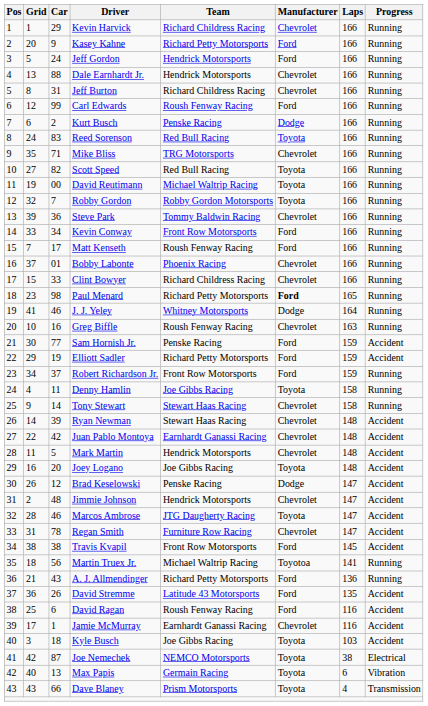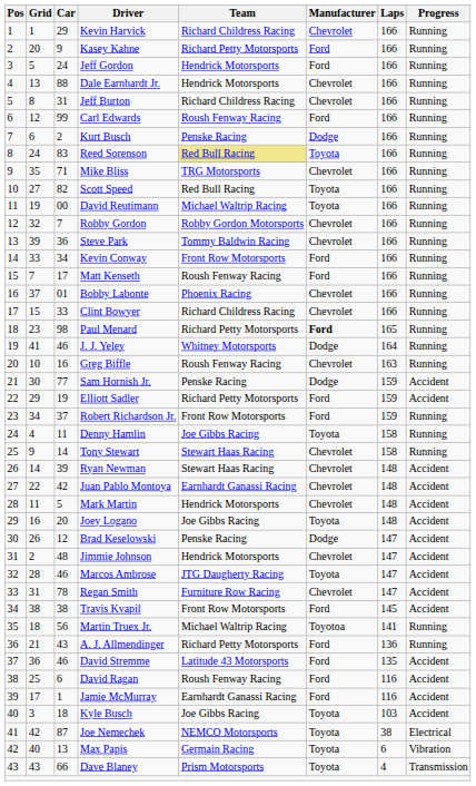 <table class="sortable wikitable" border="1">
 <tr>
 <th>Pos</th>
 <th>Grid</th>
 <th>Car</th>
 <th>Driver</th>
 <th>Team</th>
 <th>Manufacturer</th>
 <th>Laps</th>
 <th>Progress</th>
 </tr>
 <tr>
 <td>1</td>
 <td>1</td>
 <td>29</td>
 <td><a href='#'>Kevin Harvick</a></td>
 <td><a href='#'>Richard Childress Racing</a></td>
 <td><a href='#'>Chevrolet</a></td>
 <td>166</td>
 <td>Running</td>
 </tr>
 <tr>
 <td>2</td>
 <td>20</td>
 <td>9</td>
 <td><a href='#'>Kasey Kahne</a></td>
 <td><a href='#'>Richard Petty Motorsports</a></td>
 <td><a href='#'>Ford</a></td>
 <td>166</td>
 <td>Running</td>
 </tr>
 <tr>
 <td>3</td>
 <td>5</td>
 <td>24</td>
 <td><a href='#'>Jeff Gordon</a></td>
 <td><a href='#'>Hendrick Motorsports</a></td>
 <td>Ford</td>
 <td>166</td>
 <td>Running</td>
 </tr>
 <tr>
 <td>4</td>
 <td>13</td>
 <td>88</td>
 <td><a href='#'>Dale Earnhardt Jr.</a></td>
 <td>Hendrick Motorsports</td>
 <td>Chevrolet</td>
 <td>166</td>
 <td>Running</td>
 </tr>
 <tr>
 <td>5</td>
 <td>8</td>
 <td>31</td>
 <td><a href='#'>Jeff Burton</a></td>
 <td>Richard Childress Racing</td>
 <td>Chevrolet</td>
 <td>166</td>
 <td>Running</td>
 </tr>
 <tr>
 <td>6</td>
 <td>12</td>
 <td>99</td>
 <td><a href='#'>Carl Edwards</a></td>
 <td><a href='#'>Roush Fenway Racing</a></td>
 <td>Ford</td>
 <td>166</td>
 <td>Running</td>
 </tr>
 <tr>
 <td>7</td>
 <td>6</td>
 <td>2</td>
 <td><a href='#'>Kurt Busch</a></td>
 <td><a href='#'>Penske Racing</a></td>
 <td><a href='#'>Dodge</a></td>
 <td>166</td>
 <td>Running</td>
 </tr>
 <tr>
 <td>8</td>
 <td>24</td>
 <td>83</td>
 <td><a href='#'>Reed Sorenson</a></td>
-<td><a href='#'>Red Bull Racing</a></td>
+<td style="background: khaki;"><a href='#'>Red Bull Racing</a></td>
 <td><a href='#'>Toyota</a></td>
 <td>166</td>
 <td>Running</td>
 </tr>
 <tr>
 <td>9</td>
 <td>35</td>
 <td>71</td>
 <td><a href='#'>Mike Bliss</a></td>
 <td><a href='#'>TRG Motorsports</a></td>
 <td>Chevrolet</td>
 <td>166</td>
 <td>Running</td>
 </tr>
 <tr>
 <td>10</td>
 <td>27</td>
 <td>82</td>
 <td><a href='#'>Scott Speed</a></td>
 <td>Red Bull Racing</td>
 <td>Toyota</td>
 <td>166</td>
 <td>Running</td>
 </tr>
 <tr>
 <td>11</td>
 <td>19</td>
 <td>00</td>
 <td><a href='#'>David Reutimann</a></td>
 <td><a href='#'>Michael Waltrip Racing</a></td>
 <td>Toyota</td>
 <td>166</td>
 <td>Running</td>
 </tr>
 <tr>
 <td>12</td>
 <td>32</td>
 <td>7</td>
 <td><a href='#'>Robby Gordon</a></td>
 <td><a href='#'>Robby Gordon Motorsports</a></td>
-<td>Toyota</td>
+<td>Chevrolet</td>
 <td>166</td>
 <td>Running</td>
 </tr>
 <tr>
 <td>13</td>
 <td>39</td>
 <td>36</td>
 <td><a href='#'>Steve Park</a></td>
 <td><a href='#'>Tommy Baldwin Racing</a></td>
 <td>Chevrolet</td>
 <td>166</td>
 <td>Running</td>
 </tr>
 <tr>
 <td>14</td>
 <td>33</td>
 <td>34</td>
 <td><a href='#'>Kevin Conway</a></td>
 <td><a href='#'>Front Row Motorsports</a></td>
 <td>Ford</td>
 <td>166</td>
 <td>Running</td>
 </tr>
 <tr>
 <td>15</td>
 <td>7</td>
 <td>17</td>
 <td><a href='#'>Matt Kenseth</a></td>
 <td>Roush Fenway Racing</td>
 <td>Ford</td>
 <td>166</td>
 <td>Running</td>
 </tr>
 <tr>
 <td>16</td>
 <td>37</td>
 <td>01</td>
 <td><a href='#'>Bobby Labonte</a></td>
 <td><a href='#'>Phoenix Racing</a></td>
 <td>Chevrolet</td>
 <td>166</td>
 <td>Running</td>
 </tr>
 <tr>
 <td>17</td>
 <td>15</td>
 <td>33</td>
 <td><a href='#'>Clint Bowyer</a></td>
 <td>Richard Childress Racing</td>
 <td>Chevrolet</td>
 <td>166</td>
 <td>Running</td>
 </tr>
 <tr>
 <td>18</td>
 <td>23</td>
 <td>98</td>
 <td><a href='#'>Paul Menard</a></td>
 <td>Richard Petty Motorsports</td>
 <td><strong>Ford</strong></td>
 <td>165</td>
 <td>Running</td>
 </tr>
 <tr>
 <td>19</td>
 <td>41</td>
 <td>46</td>
 <td><a href='#'>J. J. Yeley</a></td>
 <td><a href='#'>Whitney Motorsports</a></td>
 <td>Dodge</td>
 <td>164</td>
 <td>Running</td>
 </tr>
 <tr>
 <td>20</td>
 <td>10</td>
 <td>16</td>
 <td><a href='#'>Greg Biffle</a></td>
 <td>Roush Fenway Racing</td>
 <td>Chevrolet</td>
 <td>163</td>
 <td>Running</td>
 </tr>
 <tr>
 <td>21</td>
 <td>30</td>
 <td>77</td>
 <td><a href='#'>Sam Hornish Jr.</a></td>
 <td>Penske Racing</td>
-<td>Ford</td>
+<td>Dodge</td>
 <td>159</td>
 <td>Accident</td>
 </tr>
 <tr>
 <td>22</td>
 <td>29</td>
 <td>19</td>
 <td><a href='#'>Elliott Sadler</a></td>
 <td>Richard Petty Motorsports</td>
 <td>Ford</td>
 <td>159</td>
 <td>Accident</td>
 </tr>
 <tr>
 <td>23</td>
 <td>34</td>
 <td>37</td>
 <td><a href='#'>Robert Richardson Jr.</a></td>
 <td>Front Row Motorsports</td>
 <td>Ford</td>
 <td>159</td>
 <td>Running</td>
 </tr>
 <tr>
 <td>24</td>
 <td>4</td>
 <td>11</td>
 <td><a href='#'>Denny Hamlin</a></td>
 <td><a href='#'>Joe Gibbs Racing</a></td>
 <td>Toyota</td>
 <td>158</td>
 <td>Running</td>
 </tr>
 <tr>
 <td>25</td>
 <td>9</td>
 <td>14</td>
 <td><a href='#'>Tony Stewart</a></td>
 <td><a href='#'>Stewart Haas Racing</a></td>
 <td>Chevrolet</td>
 <td>158</td>
 <td>Running</td>
 </tr>
 <tr>
 <td>26</td>
 <td>14</td>
 <td>39</td>
 <td><a href='#'>Ryan Newman</a></td>
 <td>Stewart Haas Racing</td>
 <td>Chevrolet</td>
 <td>148</td>
 <td>Accident</td>
 </tr>
 <tr>
 <td>27</td>
 <td>22</td>
 <td>42</td>
 <td><a href='#'>Juan Pablo Montoya</a></td>
 <td><a href='#'>Earnhardt Ganassi Racing</a></td>
 <td>Chevrolet</td>
 <td>148</td>
 <td>Accident</td>
 </tr>
 <tr>
 <td>28</td>
 <td>11</td>
 <td>5</td>
 <td><a href='#'>Mark Martin</a></td>
 <td>Hendrick Motorsports</td>
 <td>Chevrolet</td>
 <td>148</td>
 <td>Accident</td>
 </tr>
 <tr>
 <td>29</td>
 <td>16</td>
 <td>20</td>
 <td><a href='#'>Joey Logano</a></td>
 <td>Joe Gibbs Racing</td>
 <td>Toyota</td>
 <td>148</td>
 <td>Accident</td>
 </tr>
 <tr>
 <td>30</td>
 <td>26</td>
 <td>12</td>
 <td><a href='#'>Brad Keselowski</a></td>
 <td>Penske Racing</td>
 <td>Dodge</td>
 <td>147</td>
 <td>Accident </td>
 </tr>
 <tr>
 <td>31</td>
 <td>2</td>
 <td>48</td>
 <td><a href='#'>Jimmie Johnson</a></td>
 <td>Hendrick Motorsports</td>
 <td>Chevrolet</td>
 <td>147</td>
 <td>Accident</td>
 </tr>
 <tr>
 <td>32</td>
 <td>28</td>
 <td>46</td>
 <td><a href='#'>Marcos Ambrose</a></td>
 <td><a href='#'>JTG Daugherty Racing</a></td>
 <td>Toyota</td>
 <td>147</td>
 <td>Accident</td>
 </tr>
 <tr>
 <td>33</td>
 <td>31</td>
 <td>78</td>
 <td><a href='#'>Regan Smith</a></td>
 <td><a href='#'>Furniture Row Racing</a></td>
 <td>Chevrolet</td>
 <td>147</td>
 <td>Accident</td>
 </tr>
 <tr>
 <td>34</td>
 <td>38</td>
 <td>38</td>
 <td><a href='#'>Travis Kvapil</a></td>
 <td>Front Row Motorsports</td>
 <td>Ford</td>
 <td>145</td>
 <td>Accident</td>
 </tr>
 <tr>
 <td>35</td>
 <td>18</td>
 <td>56</td>
 <td><a href='#'>Martin Truex Jr.</a></td>
 <td>Michael Waltrip Racing</td>
 <td>Toyotoa</td>
 <td>141</td>
 <td>Running</td>
 </tr>
 <tr>
 <td>36</td>
 <td>21</td>
 <td>43</td>
 <td><a href='#'>A. J. Allmendinger</a></td>
 <td>Richard Petty Motorsports</td>
 <td>Ford</td>
 <td>136</td>
 <td>Running</td>
 </tr>
 <tr>
 <td>37</td>
 <td>36</td>
-<td>26</td>
+<td>46</td>
 <td><a href='#'>David Stremme</a></td>
 <td><a href='#'>Latitude 43 Motorsports</a></td>
 <td>Ford</td>
 <td>135</td>
 <td>Accident</td>
 </tr>
 <tr>
 <td>38</td>
 <td>25</td>
 <td>6</td>
 <td><a href='#'>David Ragan</a></td>
 <td>Roush Fenway Racing</td>
 <td>Ford</td>
 <td>116</td>
 <td>Accident</td>
 </tr>
 <tr>
 <td>39</td>
 <td>17</td>
 <td>1</td>
 <td><a href='#'>Jamie McMurray</a></td>
 <td>Earnhardt Ganassi Racing</td>
-<td>Chevrolet</td>
+<td>Ford</td>
 <td>116</td>
 <td>Accident</td>
 </tr>
 <tr>
 <td>40</td>
 <td>3</td>
 <td>18</td>
 <td><a href='#'>Kyle Busch</a></td>
 <td>Joe Gibbs Racing</td>
 <td>Toyota</td>
 <td>103</td>
 <td>Accident</td>
 </tr>
 <tr>
 <td>41</td>
 <td>42</td>
 <td>87</td>
 <td><a href='#'>Joe Nemechek</a></td>
 <td><a href='#'>NEMCO Motorsports</a></td>
 <td>Toyota</td>
 <td>38</td>
 <td>Electrical</td>
 </tr>
 <tr>
 <td>42</td>
 <td>40</td>
 <td>13</td>
 <td><a href='#'>Max Papis</a></td>
 <td><a href='#'>Germain Racing</a></td>
 <td>Toyota</td>
 <td>6</td>
 <td>Vibration</td>
 </tr>
 <tr>
 <td>43</td>
 <td>43</td>
 <td>66</td>
 <td><a href='#'>Dave Blaney</a></td>
 <td><a href='#'>Prism Motorsports</a></td>
 <td>Toyota</td>
 <td>4</td>
 <td>Transmission</td>
 </tr>
 <tr class="sortbottom">
 <td colspan="8"></td>
 </tr>
 </table>
